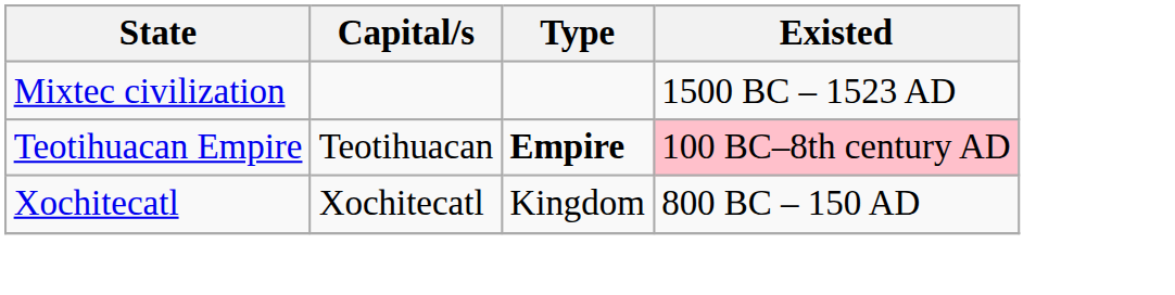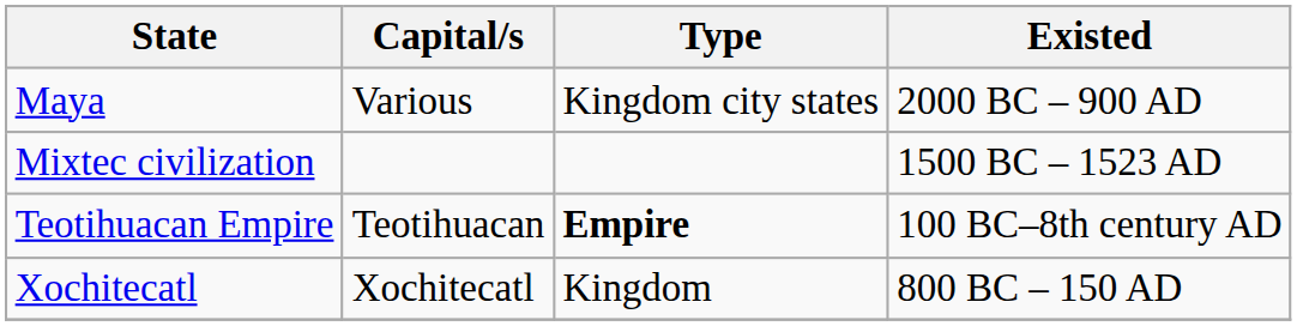 <table class=wikitable border="1">
 <tr>
 <th>State</th>
 <th>Capital/s</th>
 <th>Type</th>
 <th>Existed</th>
+</tr>
+<tr>
+<td><a href='#'>Maya</a></td>
+<td>Various</td>
+<td>Kingdom city states</td>
+<td>2000 BC – 900 AD</td>
 </tr>
 <tr>
 <td><a href='#'>Mixtec civilization</a></td>
 <td></td>
 <td></td>
 <td>1500 BC – 1523 AD</td>
 </tr>
 <tr>
 <td><a href='#'>Teotihuacan Empire</a></td>
 <td>Teotihuacan</td>
 <td><strong>Empire</strong></td>
-<td style="background: pink;">100 BC–8th century AD</td>
+<td>100 BC–8th century AD</td>
 </tr>
 <tr>
 <td><a href='#'>Xochitecatl</a></td>
 <td>Xochitecatl</td>
 <td>Kingdom</td>
 <td>800 BC – 150 AD</td>
 </tr>
 <tr>
 </tr>
 </table>
